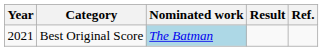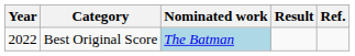 <table class="wikitable">
 <tr>
 <th>Year</th>
 <th>Category</th>
 <th>Nominated work</th>
 <th>Result</th>
 <th>Ref.</th>
 </tr>
 <tr>
-<td>2021</td>
+<td>2022</td>
 <td>Best Original Score</td>
 <td style="background: lightblue;"><em><a href='#'>The Batman</a></em></td>
 <td></td>
 <td align="center"></td>
 </tr>
 </table>
